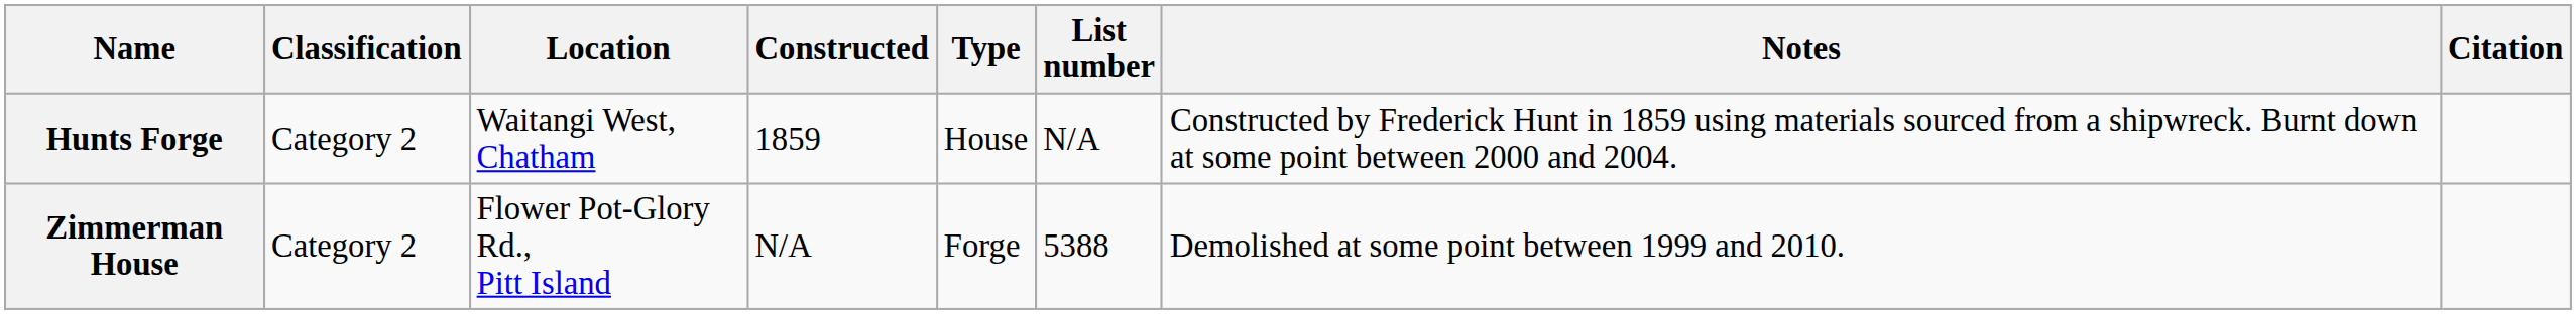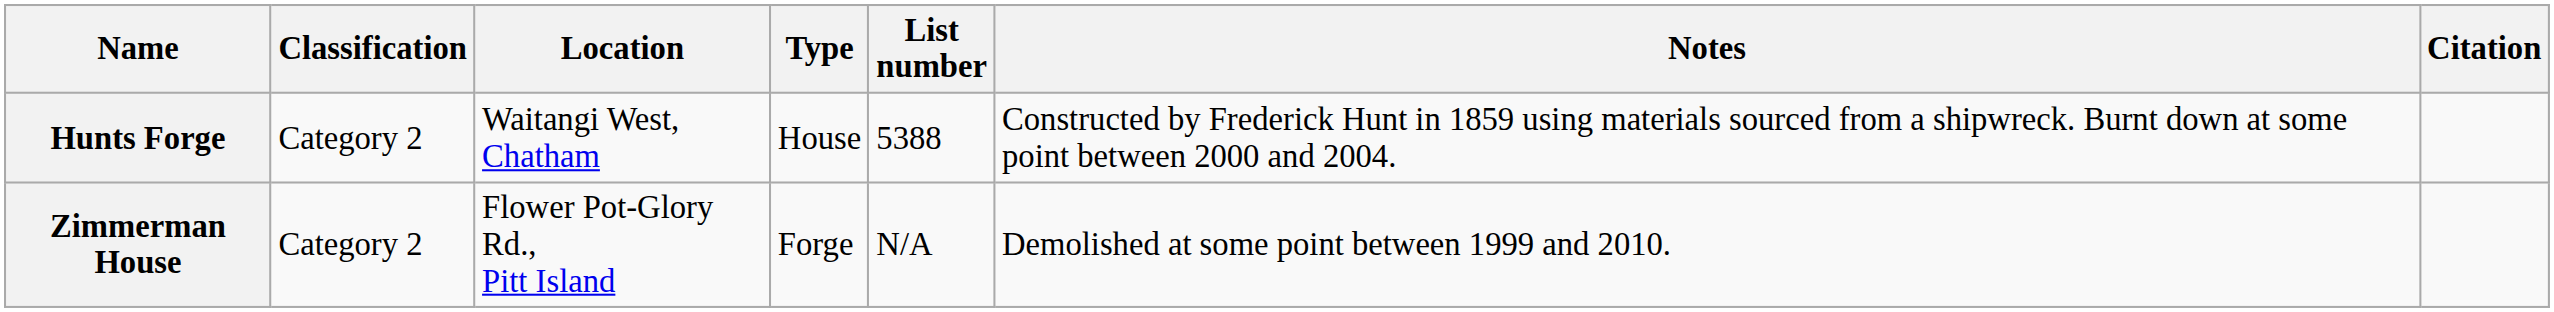 <table class="wikitable sortable">
 <tr>
 <th scope="col">Name</th>
 <th scope="col">Classification</th>
 <th scope="col">Location</th>
-<th scope="col">Constructed</th>
 <th scope="col">Type</th>
 <th scope="col">List<br>number</th>
 <th scope="col" class="unsortable">Notes</th>
 <th scope="col" class="unsortable">Citation</th>
 </tr>
 <tr>
 <th scope="row">Hunts Forge</th>
 <td>Category 2</td>
 <td>Waitangi West, <a href='#'>Chatham</a></td>
-<td>1859</td>
 <td>House</td>
-<td>N/A</td>
+<td>5388</td>
 <td>Constructed by Frederick Hunt in 1859 using materials sourced from a shipwreck. Burnt down at some point between 2000 and 2004.</td>
 <td></td>
 </tr>
 <tr>
 <th scope="row">Zimmerman House</th>
 <td>Category 2</td>
 <td>Flower Pot-Glory Rd.,<br><a href='#'>Pitt Island</a></td>
+<td>Forge</td>
 <td>N/A</td>
-<td>Forge</td>
-<td>5388</td>
 <td>Demolished at some point between 1999 and 2010.</td>
 <td></td>
 </tr>
 </table>
